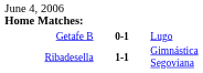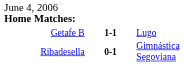 <table width=100% cellspacing=1>
 <tr>
 <th width=20%></th>
 <th width=12%></th>
 <th width=20%></th>
 <th></th>
 </tr>
 <tr>
 <td>June 4, 2006<br><strong>Home Matches:</strong></td>
 </tr>
 <tr style=font-size:90%>
 <td align=right><a href='#'>Getafe B</a></td>
-<td align=center><strong>0-1</strong></td>
+<td align=center><strong>1-1</strong></td>
 <td><a href='#'>Lugo</a></td>
 </tr>
 <tr style=font-size:90%>
 <td align=right><a href='#'>Ribadesella</a></td>
-<td align=center><strong>1-1</strong></td>
+<td align=center><strong>0-1</strong></td>
 <td><a href='#'>Gimnástica Segoviana</a></td>
 </tr>
 </table>
